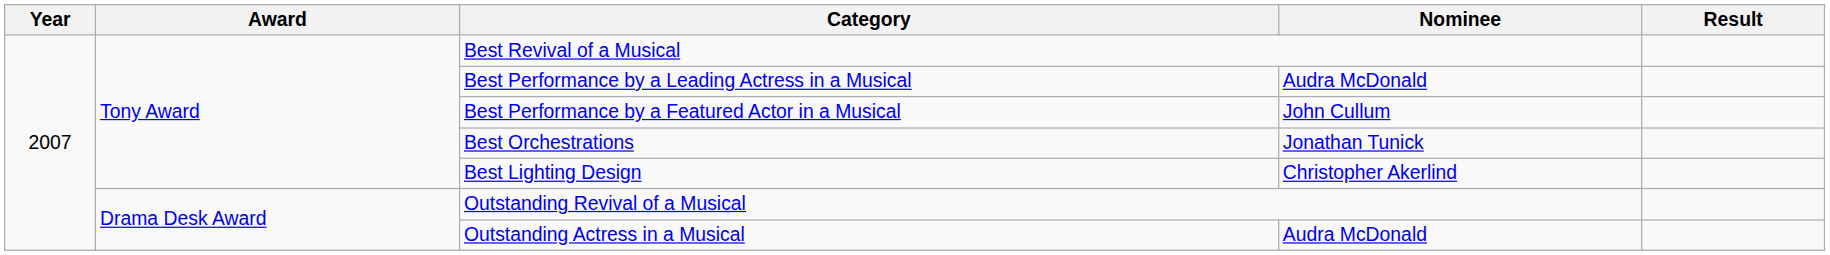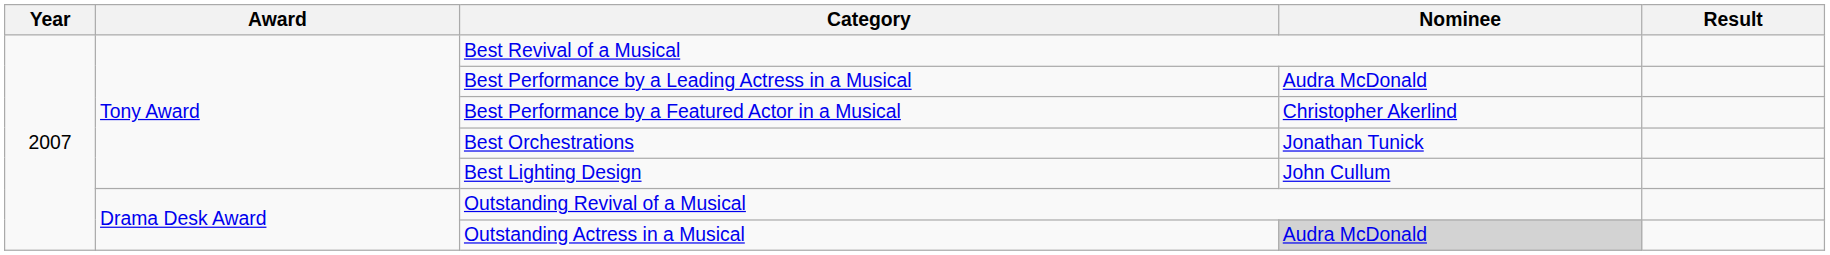 <table class="wikitable" width="95%">
 <tr>
 <th width="5%">Year</th>
 <th width="20%">Award</th>
 <th width="45%">Category</th>
 <th width="20%">Nominee</th>
 <th width="10%">Result</th>
 </tr>
 <tr>
 <td rowspan="7" align="center">2007</td>
 <td rowspan="5"><a href='#'>Tony Award</a></td>
 <td colspan="2"><a href='#'>Best Revival of a Musical</a></td>
 <td></td>
 </tr>
 <tr>
 <td><a href='#'>Best Performance by a Leading Actress in a Musical</a></td>
 <td><a href='#'>Audra McDonald</a></td>
 <td></td>
 </tr>
 <tr>
 <td><a href='#'>Best Performance by a Featured Actor in a Musical</a></td>
-<td><a href='#'>John Cullum</a></td>
+<td><a href='#'>Christopher Akerlind</a></td>
 <td></td>
 </tr>
 <tr>
 <td><a href='#'>Best Orchestrations</a></td>
 <td><a href='#'>Jonathan Tunick</a></td>
 <td></td>
 </tr>
 <tr>
 <td><a href='#'>Best Lighting Design</a></td>
-<td><a href='#'>Christopher Akerlind</a></td>
+<td><a href='#'>John Cullum</a></td>
 <td></td>
 </tr>
 <tr>
 <td rowspan="2"><a href='#'>Drama Desk Award</a></td>
 <td colspan="2"><a href='#'>Outstanding Revival of a Musical</a></td>
 <td></td>
 </tr>
 <tr>
 <td><a href='#'>Outstanding Actress in a Musical</a></td>
-<td><a href='#'>Audra McDonald</a></td>
+<td style="background: lightgrey;"><a href='#'>Audra McDonald</a></td>
 <td></td>
 </tr>
 </table>
